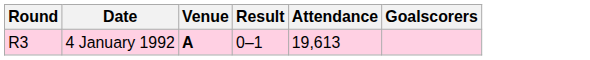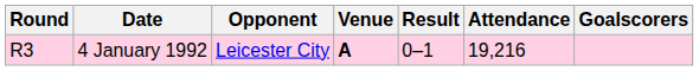 <table class="wikitable">
 <tr>
 <th>Round</th>
 <th>Date</th>
+<th>Opponent</th>
 <th>Venue</th>
 <th>Result</th>
 <th>Attendance</th>
 <th>Goalscorers</th>
 </tr>
 <tr style="background-color: #ffd0e3;">
 <td>R3</td>
 <td>4 January 1992</td>
+<td><a href='#'>Leicester City</a></td>
 <td><strong>A</strong></td>
 <td>0–1</td>
-<td>19,613</td>
+<td>19,216</td>
 <td></td>
 </tr>
 </table>
